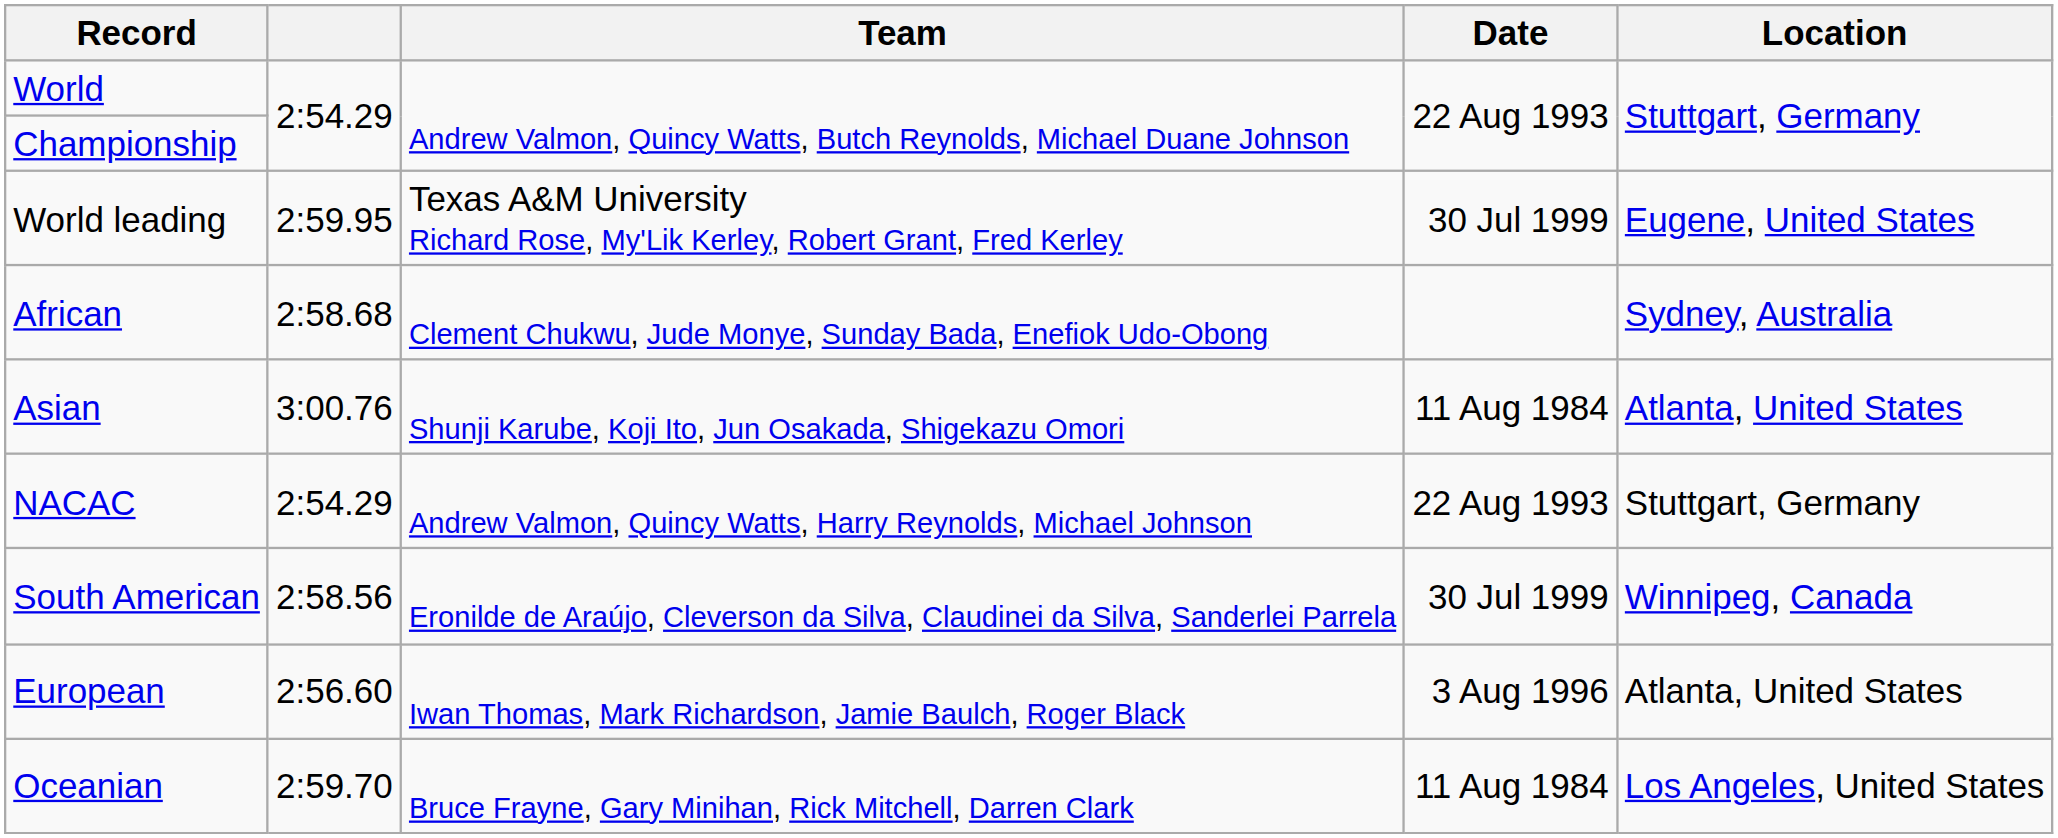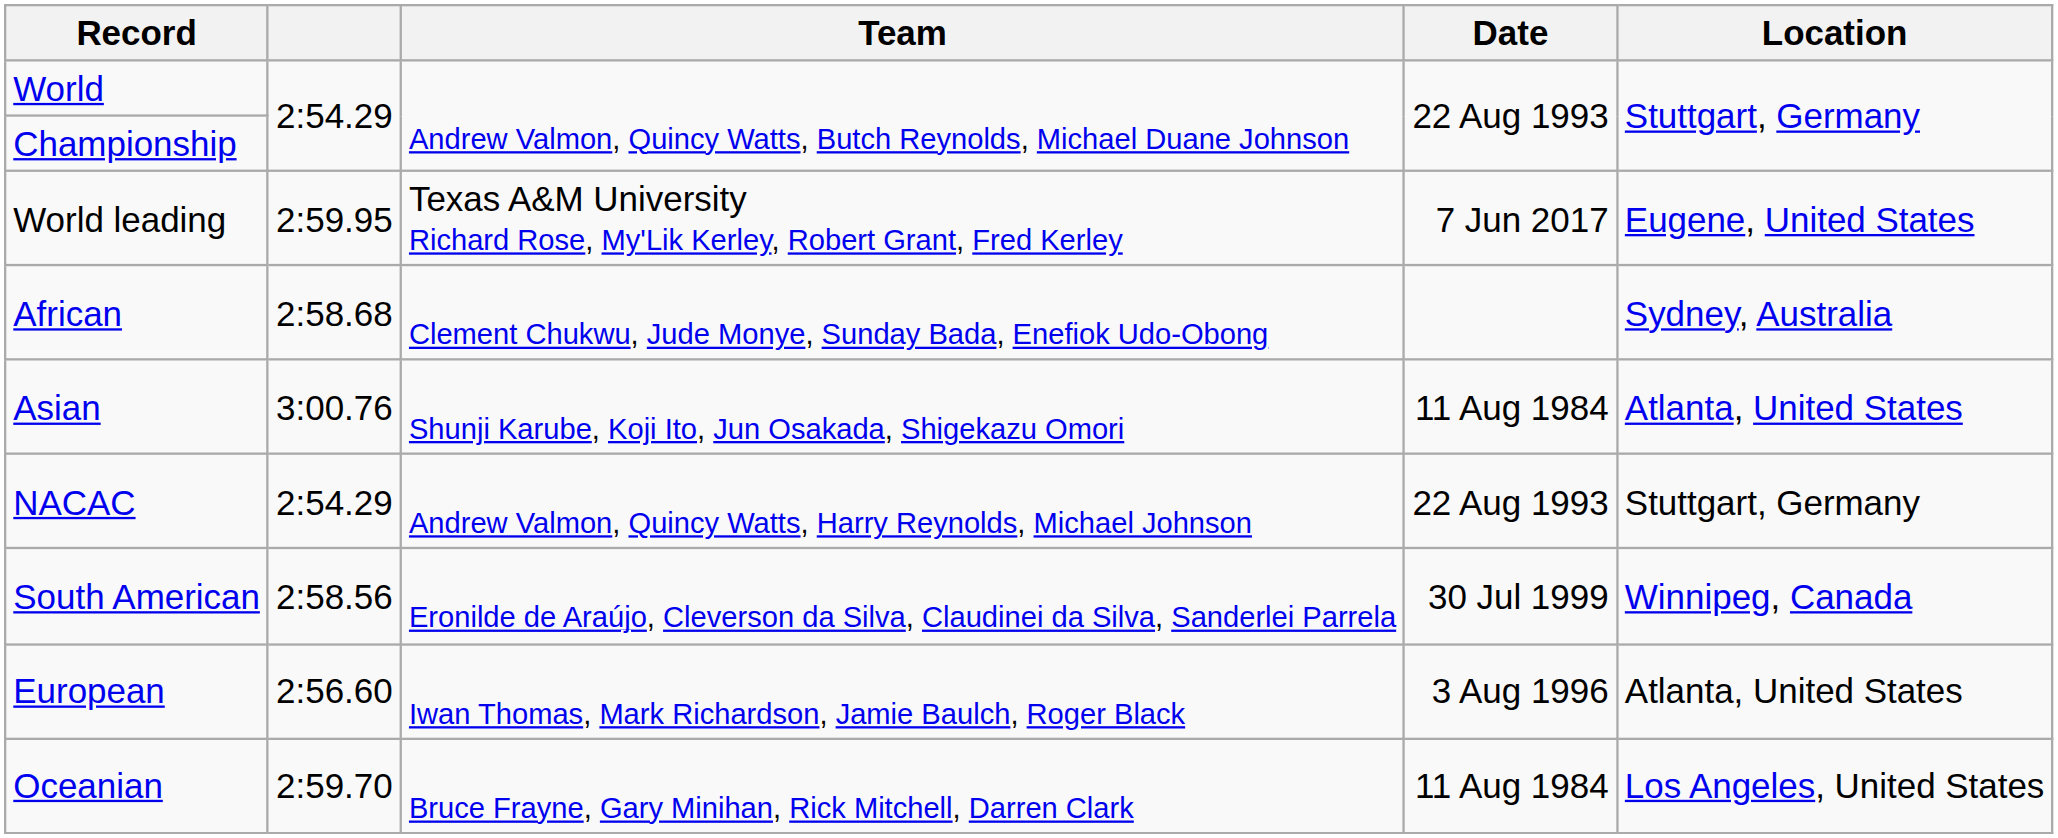 <table class="wikitable" style="text-align:left; font-size:95%;">
 <tr>
 <th>Record</th>
 <th></th>
 <th>Team</th>
 <th>Date</th>
 <th>Location</th>
 </tr>
 <tr>
 <td><a href='#'>World</a></td>
 <td rowspan=2>2:54.29</td>
 <td rowspan=2><br><small><a href='#'>Andrew Valmon</a>, <a href='#'>Quincy Watts</a>, <a href='#'>Butch Reynolds</a>, <a href='#'>Michael Duane Johnson</a></small></td>
 <td rowspan=2 align=right>22 Aug 1993</td>
 <td rowspan=2><a href='#'>Stuttgart</a>, <a href='#'>Germany</a></td>
 </tr>
 <tr>
 <td><a href='#'>Championship</a></td>
 </tr>
 <tr>
 <td>World leading</td>
 <td>2:59.95</td>
 <td>Texas A&M University<br><small><a href='#'>Richard Rose</a>, <a href='#'>My'Lik Kerley</a>, <a href='#'>Robert Grant</a>, <a href='#'>Fred Kerley</a></small></td>
-<td align=right>30 Jul 1999</td>
+<td align=right>7 Jun 2017</td>
 <td><a href='#'>Eugene</a>, <a href='#'>United States</a></td>
 </tr>
 <tr>
 <td><a href='#'>African</a></td>
 <td>2:58.68</td>
 <td><br><small><a href='#'>Clement Chukwu</a>, <a href='#'>Jude Monye</a>, <a href='#'>Sunday Bada</a>, <a href='#'>Enefiok Udo-Obong</a></small></td>
 <td align=right></td>
 <td><a href='#'>Sydney</a>, <a href='#'>Australia</a></td>
 </tr>
 <tr>
 <td><a href='#'>Asian</a></td>
 <td>3:00.76</td>
 <td><br><small><a href='#'>Shunji Karube</a>, <a href='#'>Koji Ito</a>, <a href='#'>Jun Osakada</a>, <a href='#'>Shigekazu Omori</a></small></td>
 <td align=right>11 Aug 1984</td>
 <td><a href='#'>Atlanta</a>, <a href='#'>United States</a></td>
 </tr>
 <tr>
 <td><a href='#'>NACAC</a></td>
 <td>2:54.29</td>
 <td><br><small><a href='#'>Andrew Valmon</a>, <a href='#'>Quincy Watts</a>, <a href='#'>Harry Reynolds</a>, <a href='#'>Michael Johnson</a></small></td>
 <td align=right>22 Aug 1993</td>
 <td>Stuttgart, Germany</td>
 </tr>
 <tr>
 <td><a href='#'>South American</a></td>
 <td>2:58.56</td>
 <td><br><small><a href='#'>Eronilde de Araújo</a>, <a href='#'>Cleverson da Silva</a>, <a href='#'>Claudinei da Silva</a>, <a href='#'>Sanderlei Parrela</a></small></td>
 <td align=right>30 Jul 1999</td>
 <td><a href='#'>Winnipeg</a>, <a href='#'>Canada</a></td>
 </tr>
 <tr>
 <td><a href='#'>European</a></td>
 <td>2:56.60</td>
 <td><br><small><a href='#'>Iwan Thomas</a>, <a href='#'>Mark Richardson</a>, <a href='#'>Jamie Baulch</a>, <a href='#'>Roger Black</a></small></td>
 <td align=right>3 Aug 1996</td>
 <td>Atlanta, United States</td>
 </tr>
 <tr>
 <td><a href='#'>Oceanian</a></td>
 <td>2:59.70</td>
 <td><br><small><a href='#'>Bruce Frayne</a>, <a href='#'>Gary Minihan</a>, <a href='#'>Rick Mitchell</a>, <a href='#'>Darren Clark</a></small></td>
 <td align=right>11 Aug 1984</td>
 <td><a href='#'>Los Angeles</a>, United States</td>
 </tr>
 </table>
